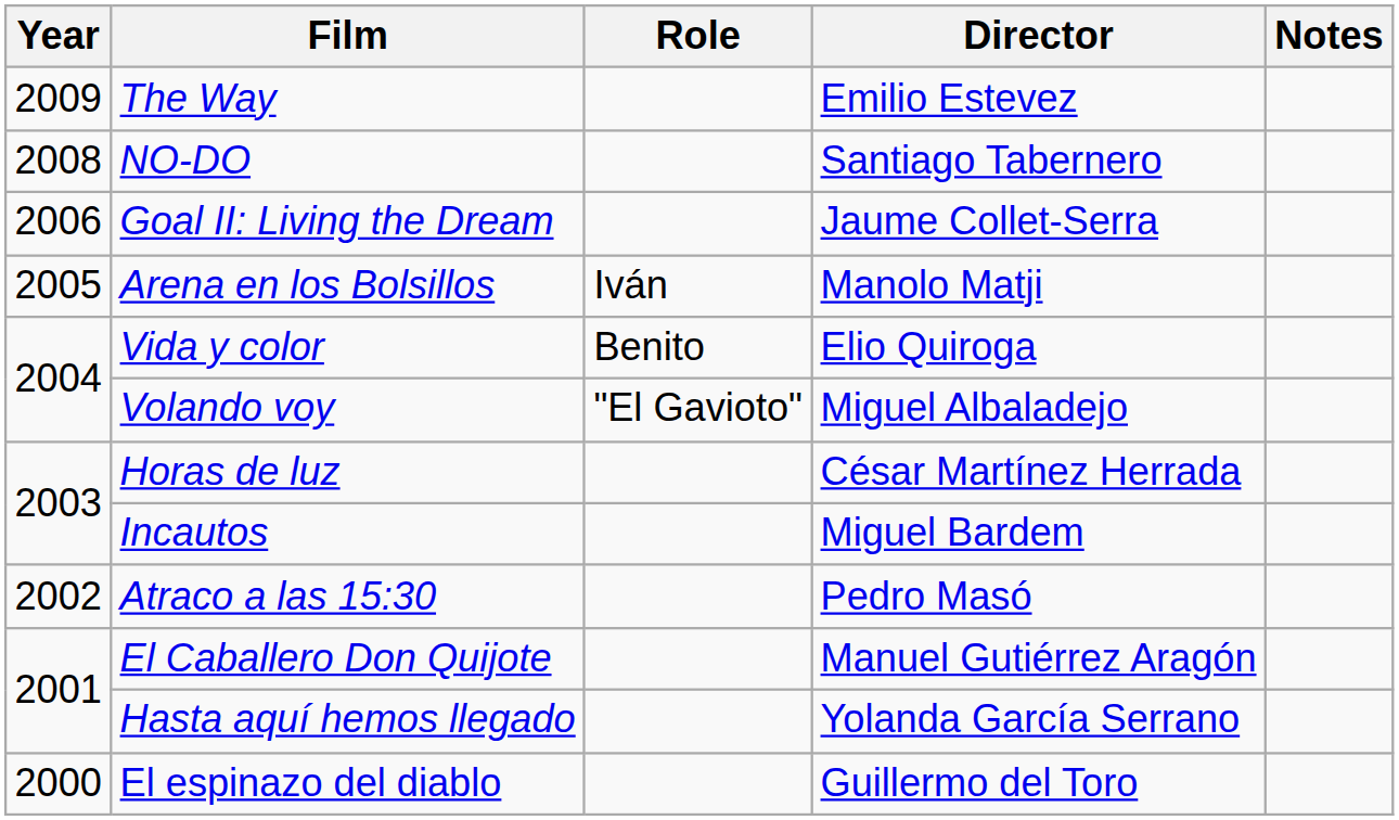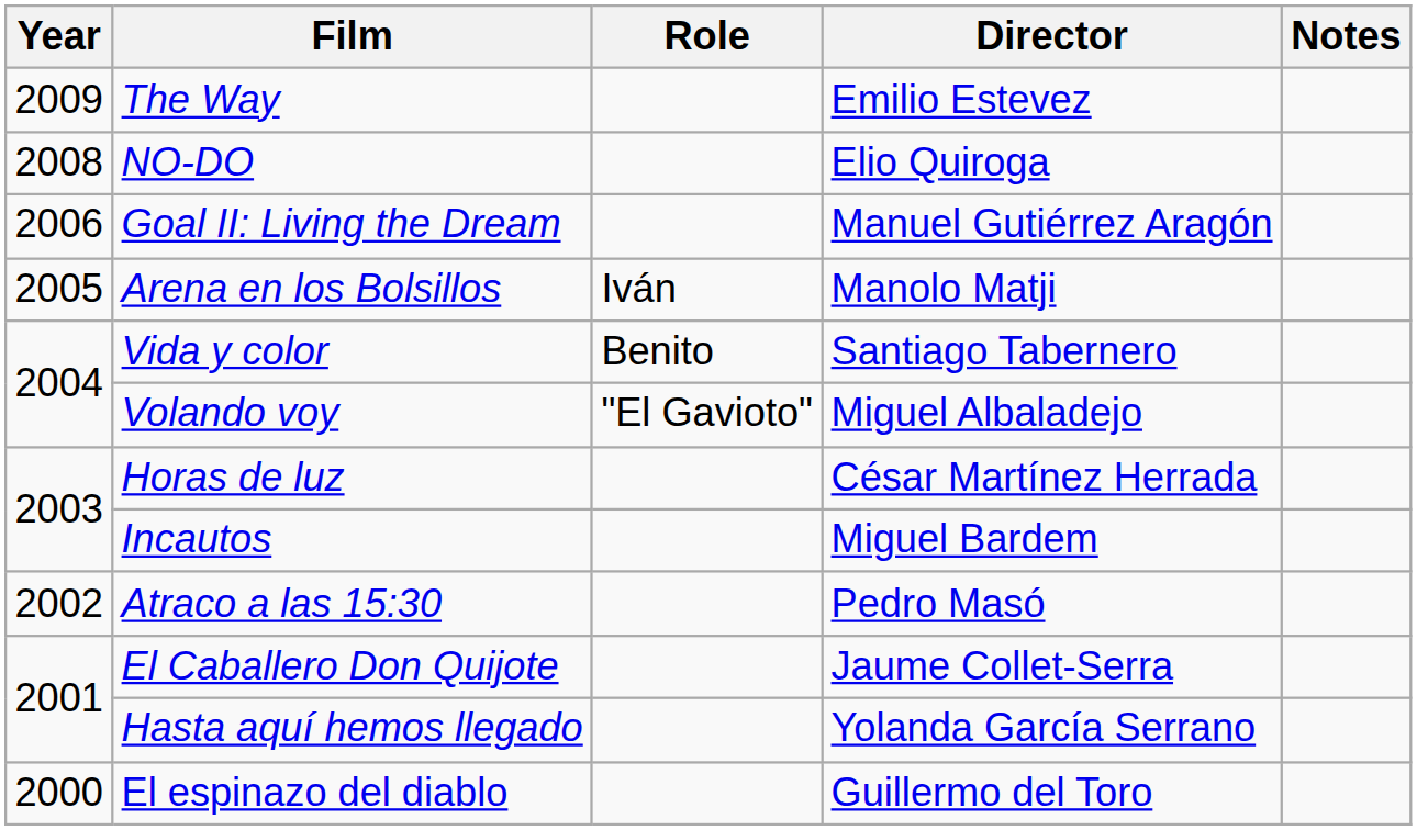 <table class="wikitable">
 <tr>
 <th>Year</th>
 <th>Film</th>
 <th>Role</th>
 <th>Director</th>
 <th>Notes</th>
 </tr>
 <tr>
 <td>2009</td>
 <td><em><a href='#'>The Way</a></em></td>
 <td></td>
 <td><a href='#'>Emilio Estevez</a></td>
 <td></td>
 </tr>
 <tr>
 <td>2008</td>
 <td><em><a href='#'>NO-DO</a></em></td>
 <td></td>
-<td><a href='#'>Santiago Tabernero</a></td>
+<td><a href='#'>Elio Quiroga</a></td>
 <td></td>
 </tr>
 <tr>
 <td>2006</td>
 <td><em><a href='#'>Goal II: Living the Dream</a></em></td>
 <td></td>
-<td><a href='#'>Jaume Collet-Serra</a></td>
+<td><a href='#'>Manuel Gutiérrez Aragón</a></td>
 <td></td>
 </tr>
 <tr>
 <td>2005</td>
 <td><em><a href='#'>Arena en los Bolsillos</a></em></td>
 <td>Iván</td>
 <td><a href='#'>Manolo Matji</a></td>
 <td></td>
 </tr>
 <tr>
 <td rowspan="2">2004</td>
 <td><em><a href='#'>Vida y color</a></em></td>
 <td>Benito</td>
-<td><a href='#'>Elio Quiroga</a></td>
+<td><a href='#'>Santiago Tabernero</a></td>
 <td></td>
 </tr>
 <tr>
 <td><em><a href='#'>Volando voy</a></em></td>
 <td>"El Gavioto"</td>
 <td><a href='#'>Miguel Albaladejo</a></td>
 <td></td>
 </tr>
 <tr>
 <td rowspan="2">2003</td>
 <td><em><a href='#'>Horas de luz</a></em></td>
 <td></td>
 <td><a href='#'>César Martínez Herrada</a></td>
 <td></td>
 </tr>
 <tr>
 <td><em><a href='#'>Incautos</a></em></td>
 <td></td>
 <td><a href='#'>Miguel Bardem</a></td>
 <td></td>
 </tr>
 <tr>
 <td>2002</td>
 <td><em><a href='#'>Atraco a las 15:30</a></em></td>
 <td></td>
 <td><a href='#'>Pedro Masó</a></td>
 <td></td>
 </tr>
 <tr>
 <td rowspan = "2">2001</td>
 <td><em><a href='#'>El Caballero Don Quijote</a></em></td>
 <td></td>
-<td><a href='#'>Manuel Gutiérrez Aragón</a></td>
+<td><a href='#'>Jaume Collet-Serra</a></td>
 <td></td>
 </tr>
 <tr>
 <td><em><a href='#'>Hasta aquí hemos llegado</a></em></td>
 <td></td>
 <td><a href='#'>Yolanda García Serrano</a></td>
 <td></td>
 </tr>
 <tr>
 <td>2000</td>
 <td><a href='#'>El espinazo del diablo</a></td>
 <td></td>
 <td><a href='#'>Guillermo del Toro</a></td>
 <td></td>
 </tr>
 </table>
